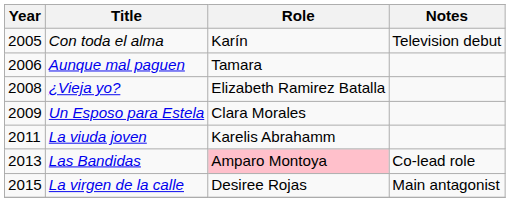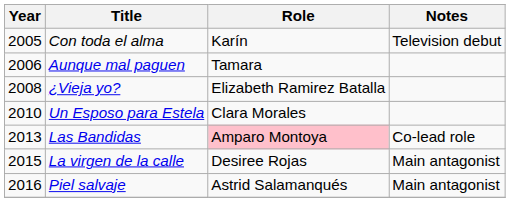 <table class="wikitable sortable">
 <tr>
 <th>Year</th>
 <th>Title</th>
 <th>Role</th>
 <th>Notes</th>
 </tr>
 <tr>
 <td>2005</td>
 <td><em>Con toda el alma</em></td>
 <td>Karín</td>
 <td>Television debut</td>
 </tr>
 <tr>
 <td>2006</td>
 <td><em><a href='#'>Aunque mal paguen</a></em></td>
 <td>Tamara</td>
 <td></td>
 </tr>
 <tr>
 <td>2008</td>
 <td><em><a href='#'>¿Vieja yo?</a></em></td>
 <td>Elizabeth Ramirez Batalla</td>
 <td></td>
 </tr>
 <tr>
-<td>2009</td>
+<td>2010</td>
 <td><em><a href='#'>Un Esposo para Estela</a></em></td>
 <td>Clara Morales</td>
-<td></td>
-</tr>
-<tr>
-<td>2011</td>
-<td><em><a href='#'>La viuda joven</a></em></td>
-<td>Karelis Abrahamm</td>
 <td></td>
 </tr>
 <tr>
 <td>2013</td>
 <td><em><a href='#'>Las Bandidas</a></em></td>
 <td style="background: pink;">Amparo Montoya</td>
 <td>Co-lead role</td>
 </tr>
 <tr>
 <td>2015</td>
 <td><em><a href='#'>La virgen de la calle</a></em></td>
 <td>Desiree Rojas</td>
 <td>Main antagonist</td>
 </tr>
 <tr>
+<td>2016</td>
+<td><em><a href='#'>Piel salvaje</a></em></td>
+<td>Astrid Salamanqués</td>
+<td>Main antagonist</td>
+</tr>
+<tr>
 </tr>
 </table>
